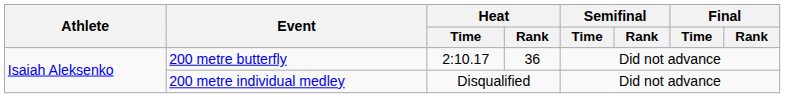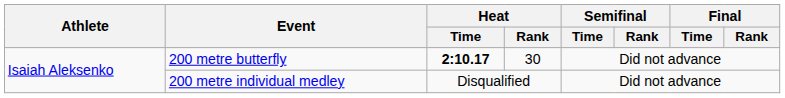 <table class="wikitable" style="text-align:center; font-size:90%; width:50%;">
 <tr>
 <th rowspan="2">Athlete</th>
 <th rowspan="2">Event</th>
 <th colspan="2">Heat</th>
 <th colspan="2">Semifinal</th>
 <th colspan="2">Final</th>
 </tr>
 <tr style="font-size:95%">
 <th>Time</th>
 <th>Rank</th>
 <th>Time</th>
 <th>Rank</th>
 <th>Time</th>
 <th>Rank</th>
 </tr>
 <tr>
 <td rowspan="2" align="left"><a href='#'>Isaiah Aleksenko</a></td>
 <td align="left"><a href='#'>200 metre butterfly</a></td>
-<td>2:10.17</td>
-<td>36</td>
+<td><strong>2:10.17</strong></td>
+<td>30</td>
 <td colspan="4">Did not advance</td>
 </tr>
 <tr>
 <td align="left"><a href='#'>200 metre individual medley</a></td>
 <td colspan="2">Disqualified</td>
 <td colspan="4">Did not advance</td>
 </tr>
 </table>
